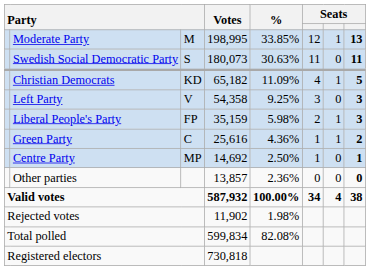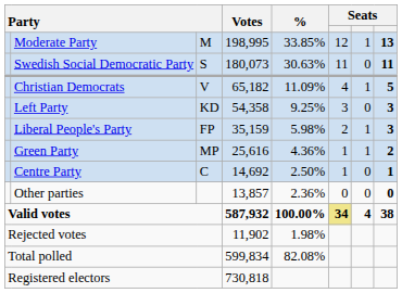 <table class="wikitable" border="1" style="text-align:right;">
 <tr>
 <th style="text-align:left;" valign=bottom rowspan=2 colspan=3>Party</th>
 <th align=center valign=bottom rowspan=2 width="50">Votes</th>
 <th align=center valign=bottom rowspan=2 width="50">%</th>
 <th colspan=3>Seats</th>
 </tr>
 <tr>
 <th align=center valign=bottom width="20"><small></small></th>
 <th align=center valign=bottom width="20"><small><a href='#'></a></small></th>
 <th align=center valign=bottom width="20"><small></small></th>
 </tr>
 <tr style="background:#CEE0F2;">
 <td></td>
 <td align=left><a href='#'>Moderate Party</a></td>
 <td align=left>M</td>
 <td>198,995</td>
 <td>33.85%</td>
 <td>12</td>
 <td>1</td>
 <td><strong>13</strong></td>
 </tr>
 <tr style="background:#CEE0F2;">
 <td></td>
 <td align=left style="white-space: nowrap;"><a href='#'>Swedish Social Democratic Party</a></td>
 <td align=left>S</td>
 <td>180,073</td>
 <td>30.63%</td>
 <td>11</td>
 <td>0</td>
 <td><strong>11</strong></td>
 </tr>
 <tr style="background:#CEE0F2; border-top:3px solid darkgray;">
 <td></td>
 <td align=left><a href='#'>Christian Democrats</a></td>
-<td align=left>KD</td>
+<td align=left>V</td>
 <td>65,182</td>
 <td>11.09%</td>
 <td>4</td>
 <td>1</td>
 <td><strong>5</strong></td>
 </tr>
 <tr style="background:#CEE0F2;">
 <td></td>
 <td align=left><a href='#'>Left Party</a></td>
-<td align=left>V</td>
+<td align=left>KD</td>
 <td>54,358</td>
 <td>9.25%</td>
 <td>3</td>
 <td>0</td>
 <td><strong>3</strong></td>
 </tr>
 <tr style="background:#CEE0F2;">
 <td></td>
 <td align=left><a href='#'>Liberal People's Party</a></td>
 <td align=left>FP</td>
 <td>35,159</td>
 <td>5.98%</td>
 <td>2</td>
 <td>1</td>
 <td><strong>3</strong></td>
 </tr>
 <tr style="background:#CEE0F2;">
 <td></td>
 <td align=left><a href='#'>Green Party</a></td>
-<td align=left>C</td>
+<td align=left>MP</td>
 <td>25,616</td>
 <td>4.36%</td>
 <td>1</td>
 <td>1</td>
 <td><strong>2</strong></td>
 </tr>
 <tr style="background:#CEE0F2;">
 <td></td>
 <td align=left><a href='#'>Centre Party</a></td>
-<td align=left>MP</td>
+<td align=left>C</td>
 <td>14,692</td>
 <td>2.50%</td>
 <td>1</td>
 <td>0</td>
 <td><strong>1</strong></td>
 </tr>
 <tr>
 <td></td>
 <td align=left>Other parties</td>
 <td></td>
 <td>13,857</td>
 <td>2.36%</td>
 <td>0</td>
 <td>0</td>
 <td><strong>0</strong></td>
 </tr>
 <tr style="font-weight:bold">
 <td align=left colspan=3>Valid votes</td>
 <td>587,932</td>
 <td>100.00%</td>
-<td>34</td>
+<td style="background: khaki;">34</td>
 <td>4</td>
 <td>38</td>
 </tr>
 <tr>
 <td align=left colspan=3>Rejected votes</td>
 <td>11,902</td>
 <td>1.98%</td>
 <td></td>
 <td></td>
 <td></td>
 </tr>
 <tr>
 <td align=left colspan=3>Total polled</td>
 <td>599,834</td>
 <td>82.08%</td>
 <td></td>
 <td></td>
 <td></td>
 </tr>
 <tr>
 <td align=left colspan=3>Registered electors</td>
 <td>730,818</td>
 <td></td>
 <td></td>
 <td></td>
 <td></td>
 </tr>
 </table>
